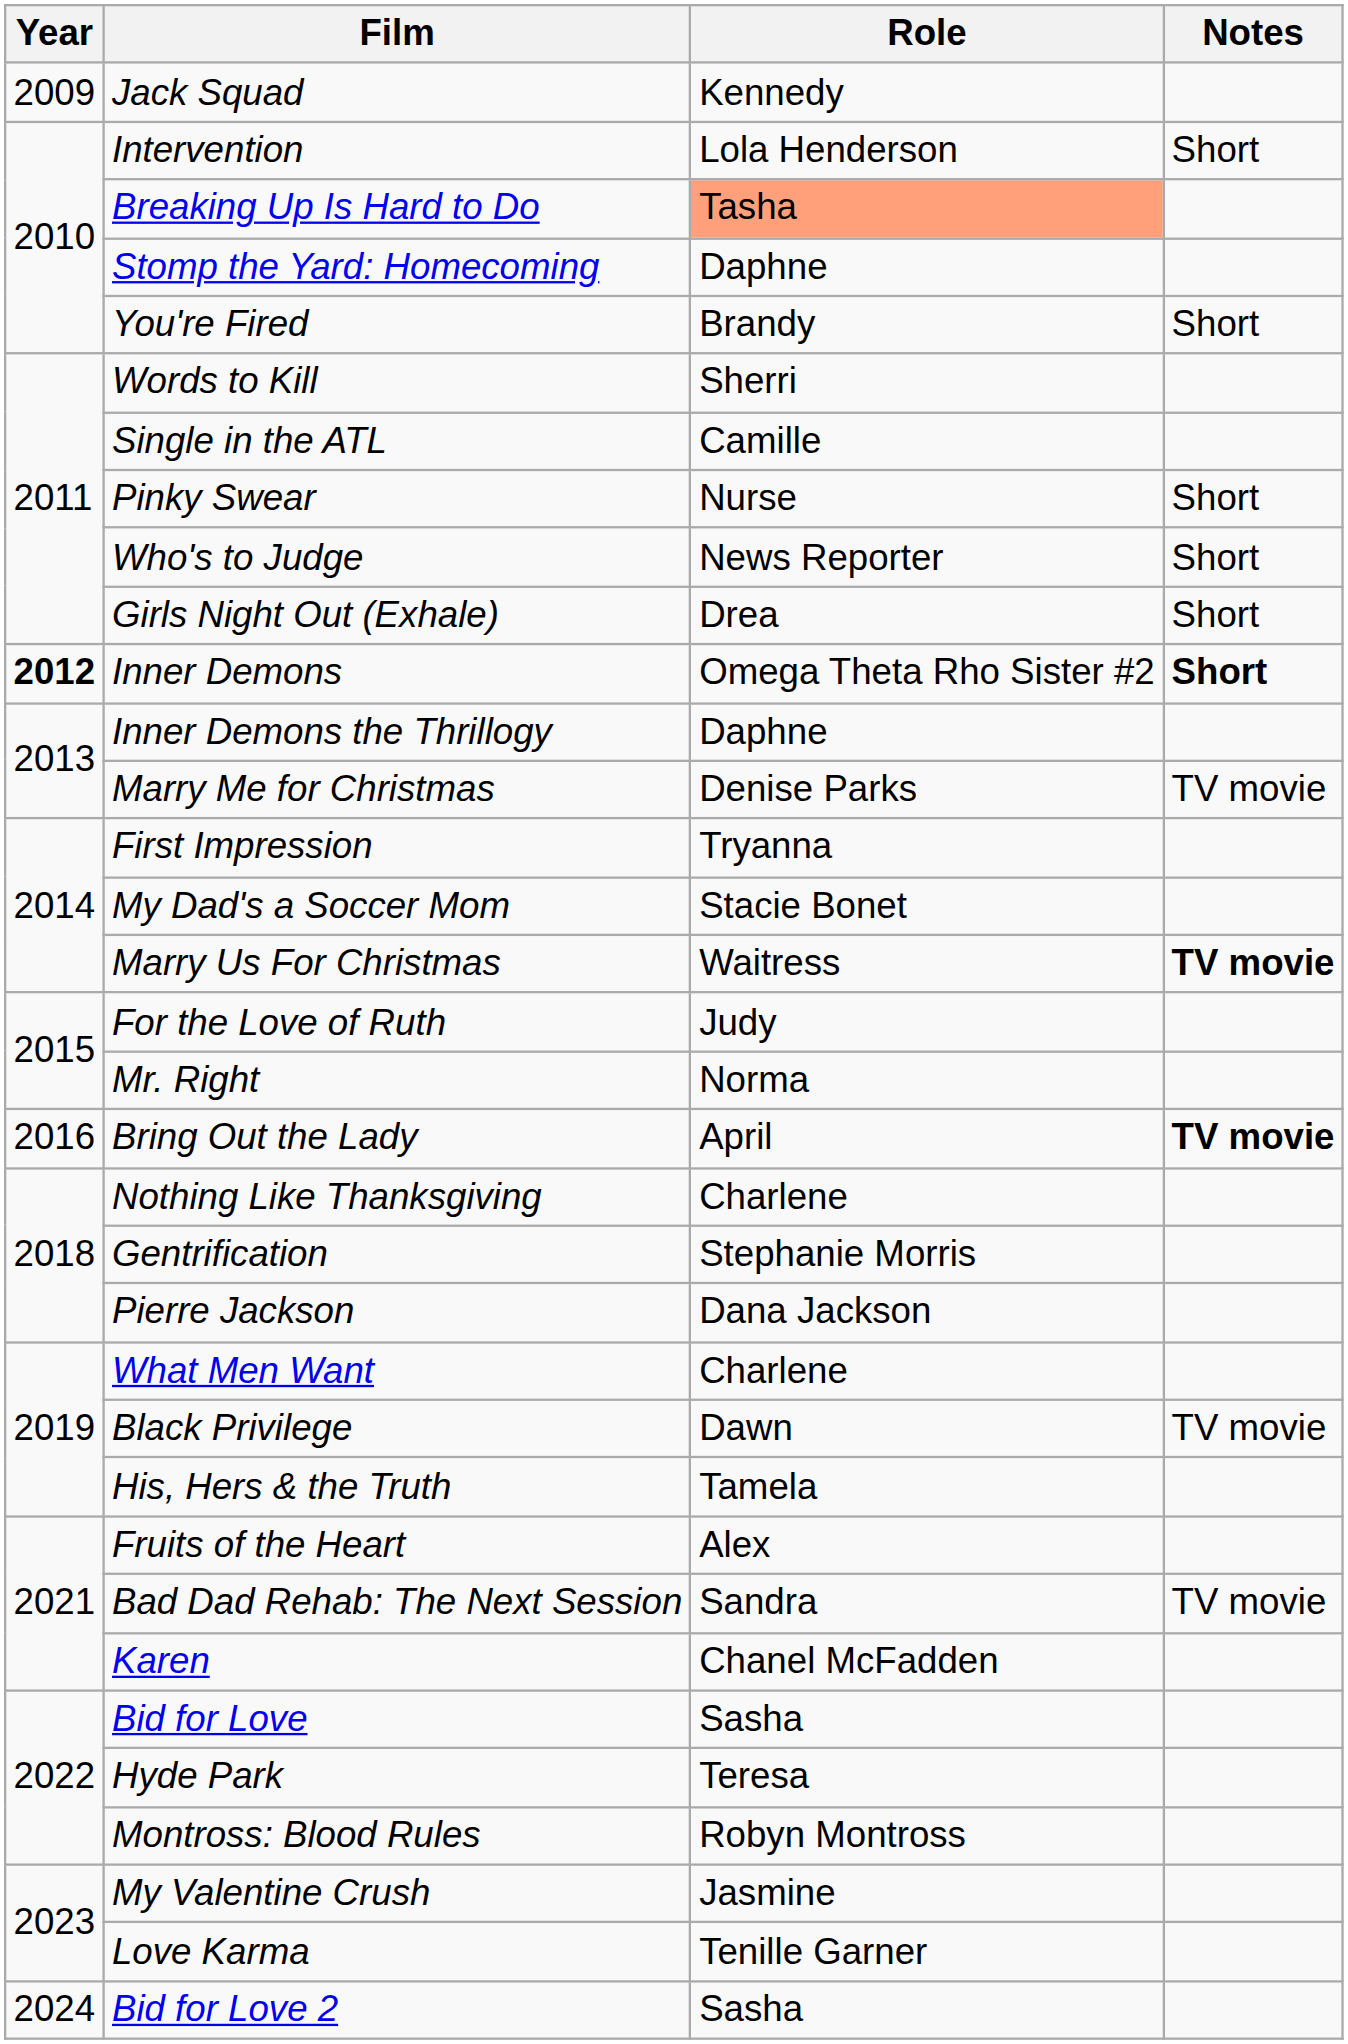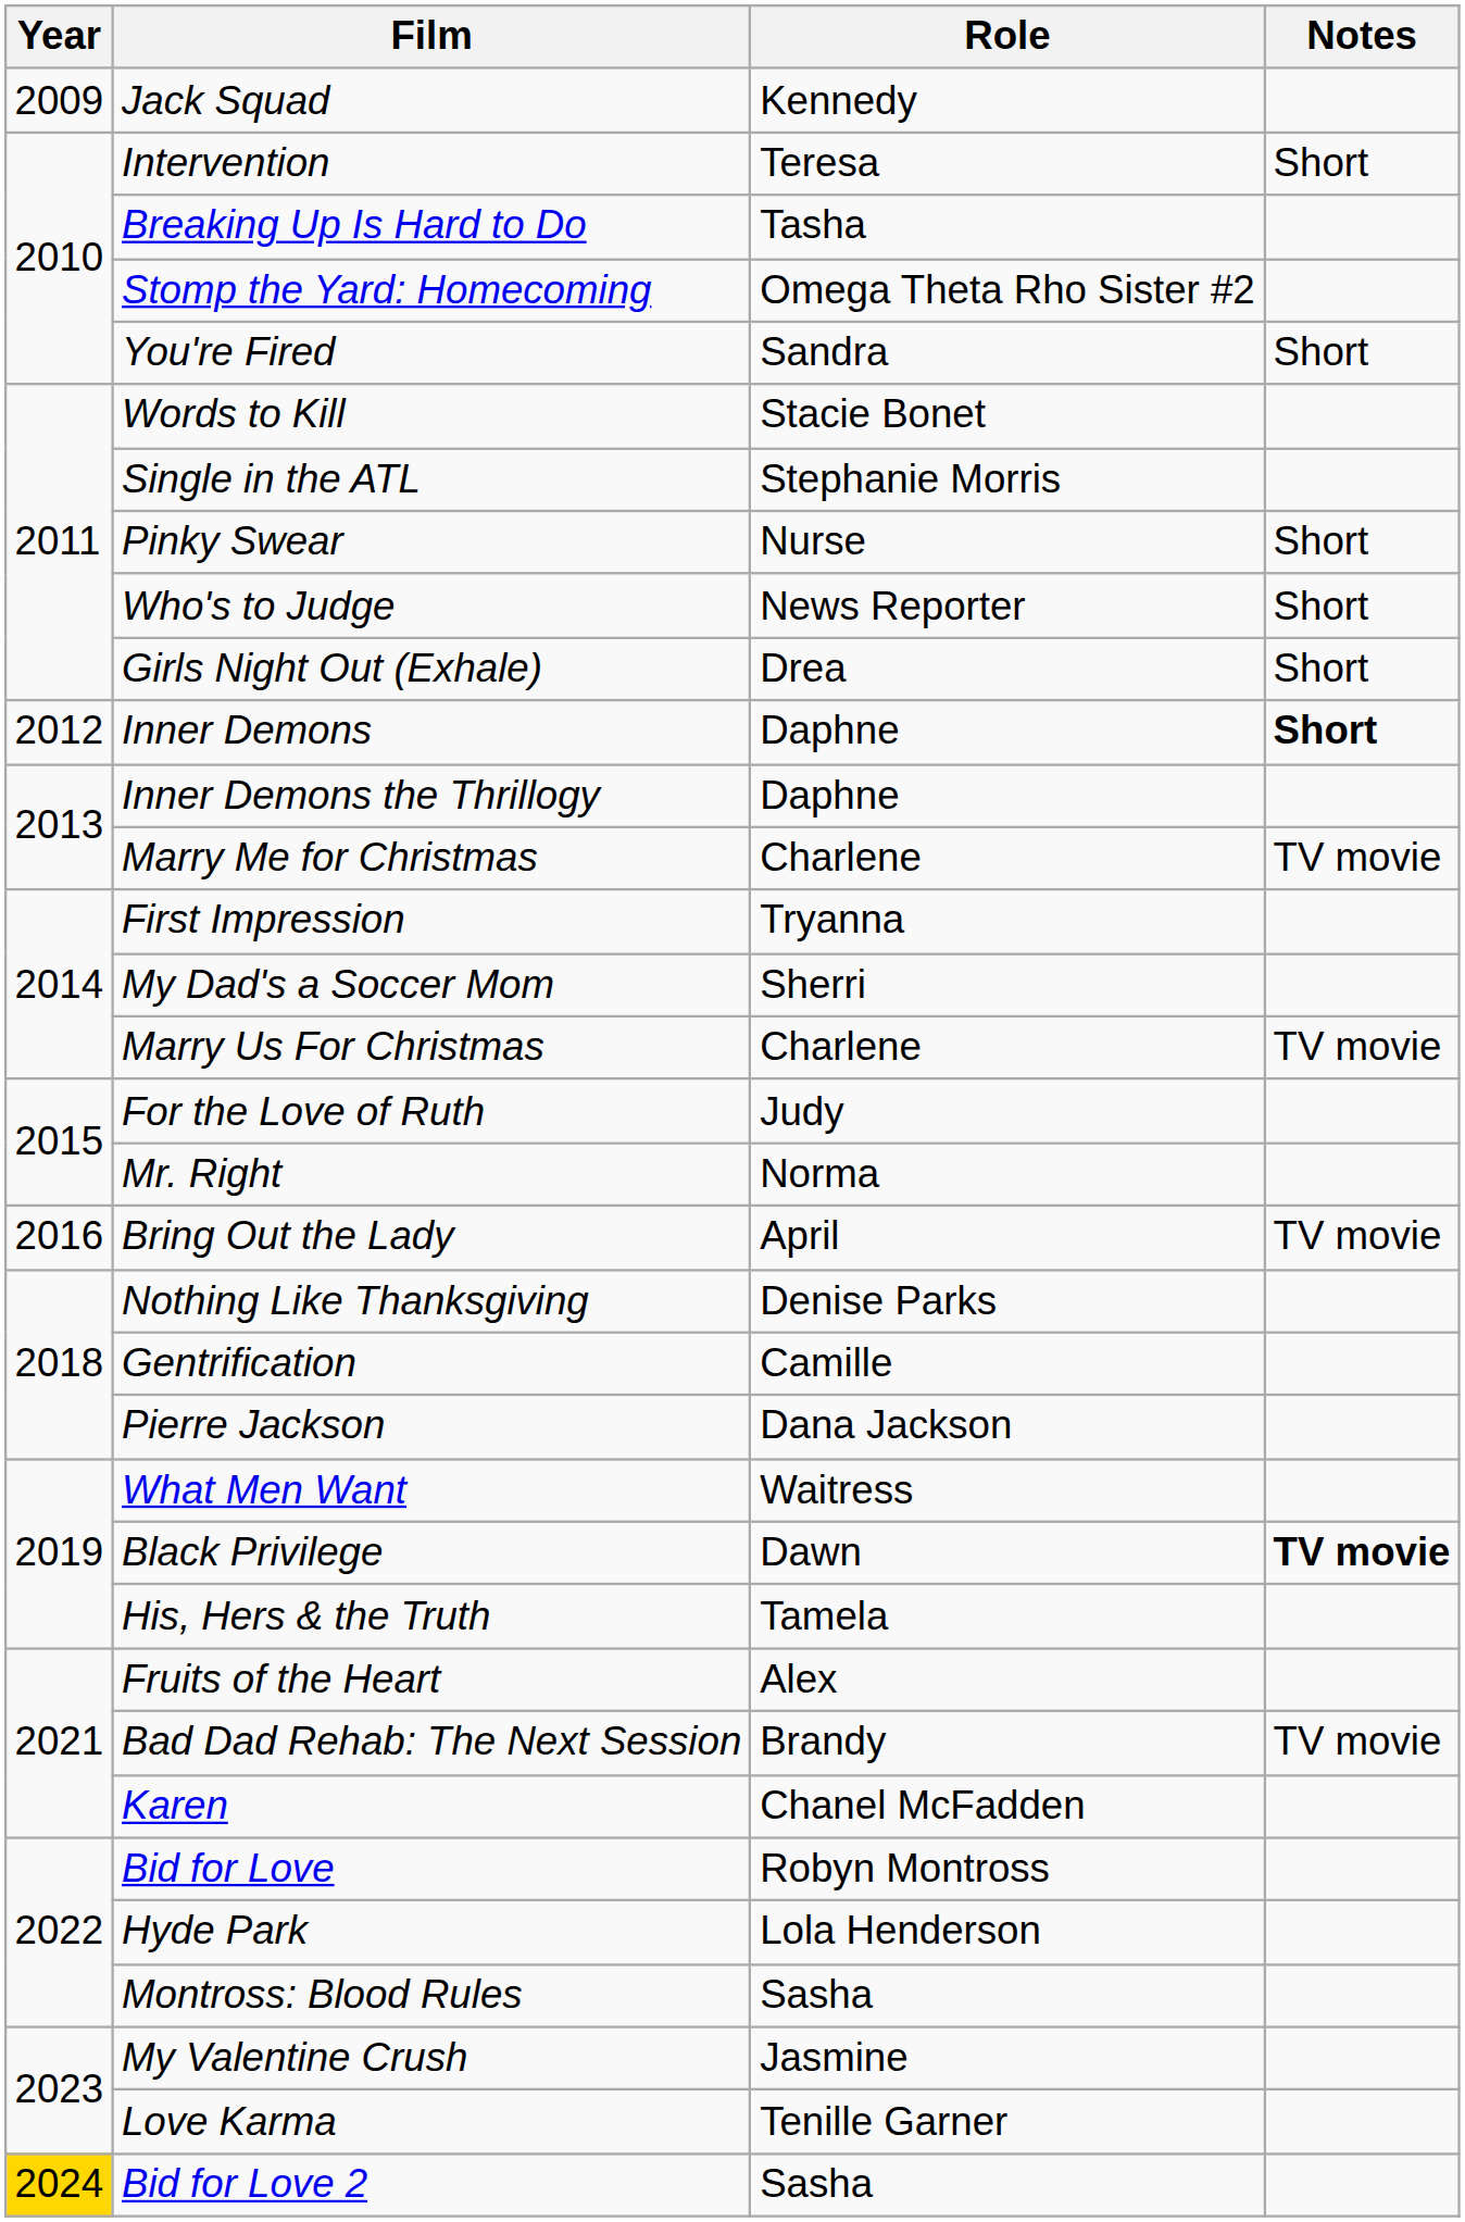 <table class="wikitable sortable">
 <tr>
 <th>Year</th>
 <th>Film</th>
 <th>Role</th>
 <th>Notes</th>
 </tr>
 <tr>
 <td>2009</td>
 <td><em>Jack Squad</em></td>
 <td>Kennedy</td>
 <td></td>
 </tr>
 <tr>
 <td rowspan="4">2010</td>
 <td><em>Intervention</em></td>
-<td>Lola Henderson</td>
+<td>Teresa</td>
 <td>Short</td>
 </tr>
 <tr>
 <td><em><a href='#'>Breaking Up Is Hard to Do</a></em></td>
-<td style="background: lightsalmon;">Tasha</td>
+<td>Tasha</td>
 <td></td>
 </tr>
 <tr>
 <td><em><a href='#'>Stomp the Yard: Homecoming</a></em></td>
-<td>Daphne</td>
+<td>Omega Theta Rho Sister #2</td>
 <td></td>
 </tr>
 <tr>
 <td><em>You're Fired</em></td>
-<td>Brandy</td>
+<td>Sandra</td>
 <td>Short</td>
 </tr>
 <tr>
 <td rowspan="5">2011</td>
 <td><em>Words to Kill</em></td>
-<td>Sherri</td>
+<td>Stacie Bonet</td>
 <td></td>
 </tr>
 <tr>
 <td><em>Single in the ATL</em></td>
-<td>Camille</td>
+<td>Stephanie Morris</td>
 <td></td>
 </tr>
 <tr>
 <td><em>Pinky Swear</em></td>
 <td>Nurse</td>
 <td>Short</td>
 </tr>
 <tr>
 <td><em>Who's to Judge</em></td>
 <td>News Reporter</td>
 <td>Short</td>
 </tr>
 <tr>
 <td><em>Girls Night Out (Exhale)</em></td>
 <td>Drea</td>
 <td>Short</td>
 </tr>
 <tr>
-<td><strong>2012</strong></td>
+<td>2012</td>
 <td><em>Inner Demons</em></td>
-<td>Omega Theta Rho Sister #2</td>
+<td>Daphne</td>
 <td><strong>Short</strong></td>
 </tr>
 <tr>
 <td rowspan="2">2013</td>
 <td><em>Inner Demons the Thrillogy</em></td>
 <td>Daphne</td>
 <td></td>
 </tr>
 <tr>
 <td><em>Marry Me for Christmas</em></td>
-<td>Denise Parks</td>
+<td>Charlene</td>
 <td>TV movie</td>
 </tr>
 <tr>
 <td rowspan="3">2014</td>
 <td><em>First Impression</em></td>
 <td>Tryanna</td>
 <td></td>
 </tr>
 <tr>
 <td><em>My Dad's a Soccer Mom</em></td>
-<td>Stacie Bonet</td>
+<td>Sherri</td>
 <td></td>
 </tr>
 <tr>
 <td><em>Marry Us For Christmas</em></td>
-<td>Waitress</td>
-<td><strong>TV movie</strong></td>
+<td>Charlene</td>
+<td>TV movie</td>
 </tr>
 <tr>
 <td rowspan="2">2015</td>
 <td><em>For the Love of Ruth</em></td>
 <td>Judy</td>
 <td></td>
 </tr>
 <tr>
 <td><em>Mr. Right</em></td>
 <td>Norma</td>
 <td></td>
 </tr>
 <tr>
 <td>2016</td>
 <td><em>Bring Out the Lady</em></td>
 <td>April</td>
-<td><strong>TV movie</strong></td>
+<td>TV movie</td>
 </tr>
 <tr>
 <td rowspan="3">2018</td>
 <td><em>Nothing Like Thanksgiving</em></td>
-<td>Charlene</td>
+<td>Denise Parks</td>
 <td></td>
 </tr>
 <tr>
 <td><em>Gentrification</em></td>
-<td>Stephanie Morris</td>
+<td>Camille</td>
 <td></td>
 </tr>
 <tr>
 <td><em>Pierre Jackson</em></td>
 <td>Dana Jackson</td>
 <td></td>
 </tr>
 <tr>
 <td rowspan="3">2019</td>
 <td><em><a href='#'>What Men Want</a></em></td>
-<td>Charlene</td>
+<td>Waitress</td>
 <td></td>
 </tr>
 <tr>
 <td><em>Black Privilege</em></td>
 <td>Dawn</td>
-<td>TV movie</td>
+<td><strong>TV movie</strong></td>
 </tr>
 <tr>
 <td><em>His, Hers & the Truth</em></td>
 <td>Tamela</td>
 <td></td>
 </tr>
 <tr>
 <td rowspan="3">2021</td>
 <td><em>Fruits of the Heart</em></td>
 <td>Alex</td>
 <td></td>
 </tr>
 <tr>
 <td><em>Bad Dad Rehab: The Next Session</em></td>
-<td>Sandra</td>
+<td>Brandy</td>
 <td>TV movie</td>
 </tr>
 <tr>
 <td><em><a href='#'>Karen</a></em></td>
 <td>Chanel McFadden</td>
 <td></td>
 </tr>
 <tr>
 <td rowspan="3">2022</td>
 <td><em><a href='#'>Bid for Love</a></em></td>
-<td>Sasha</td>
+<td>Robyn Montross</td>
 <td></td>
 </tr>
 <tr>
 <td><em>Hyde Park</em></td>
-<td>Teresa</td>
+<td>Lola Henderson</td>
 <td></td>
 </tr>
 <tr>
 <td><em>Montross: Blood Rules</em></td>
-<td>Robyn Montross</td>
+<td>Sasha</td>
 <td></td>
 </tr>
 <tr>
 <td rowspan="2">2023</td>
 <td><em>My Valentine Crush</em></td>
 <td>Jasmine</td>
 <td></td>
 </tr>
 <tr>
 <td><em>Love Karma</em></td>
 <td>Tenille Garner</td>
 <td></td>
 </tr>
 <tr>
-<td>2024</td>
+<td style="background: gold;">2024</td>
 <td><em><a href='#'>Bid for Love 2</a></em></td>
 <td>Sasha</td>
 <td></td>
 </tr>
 </table>
